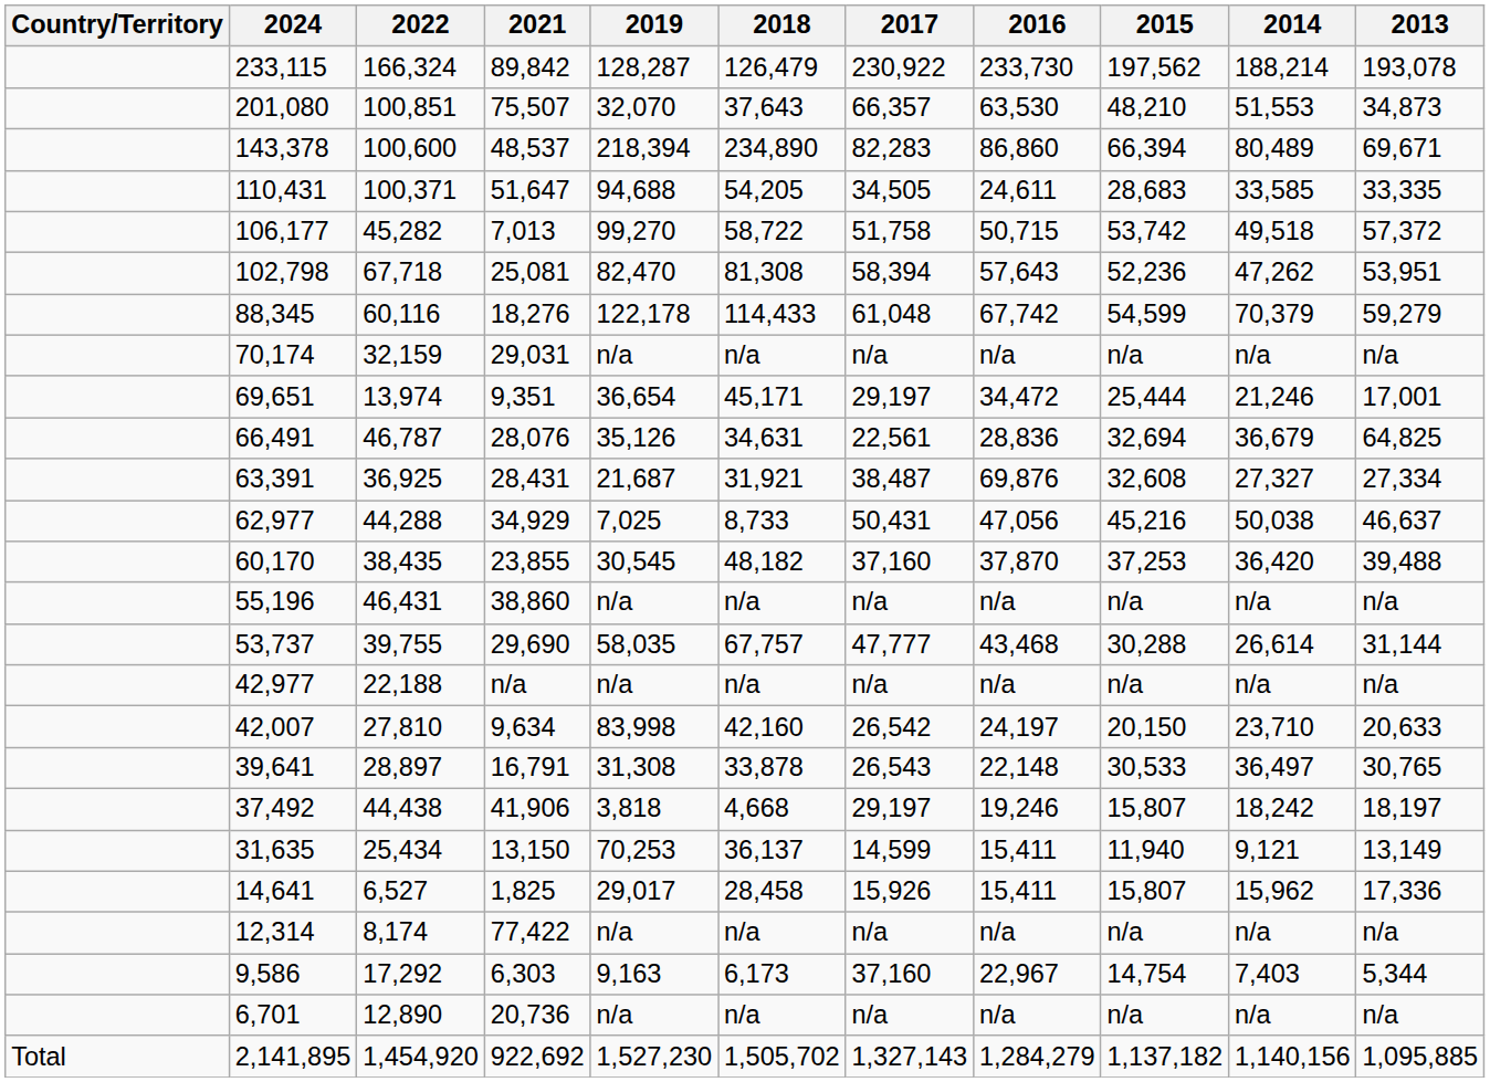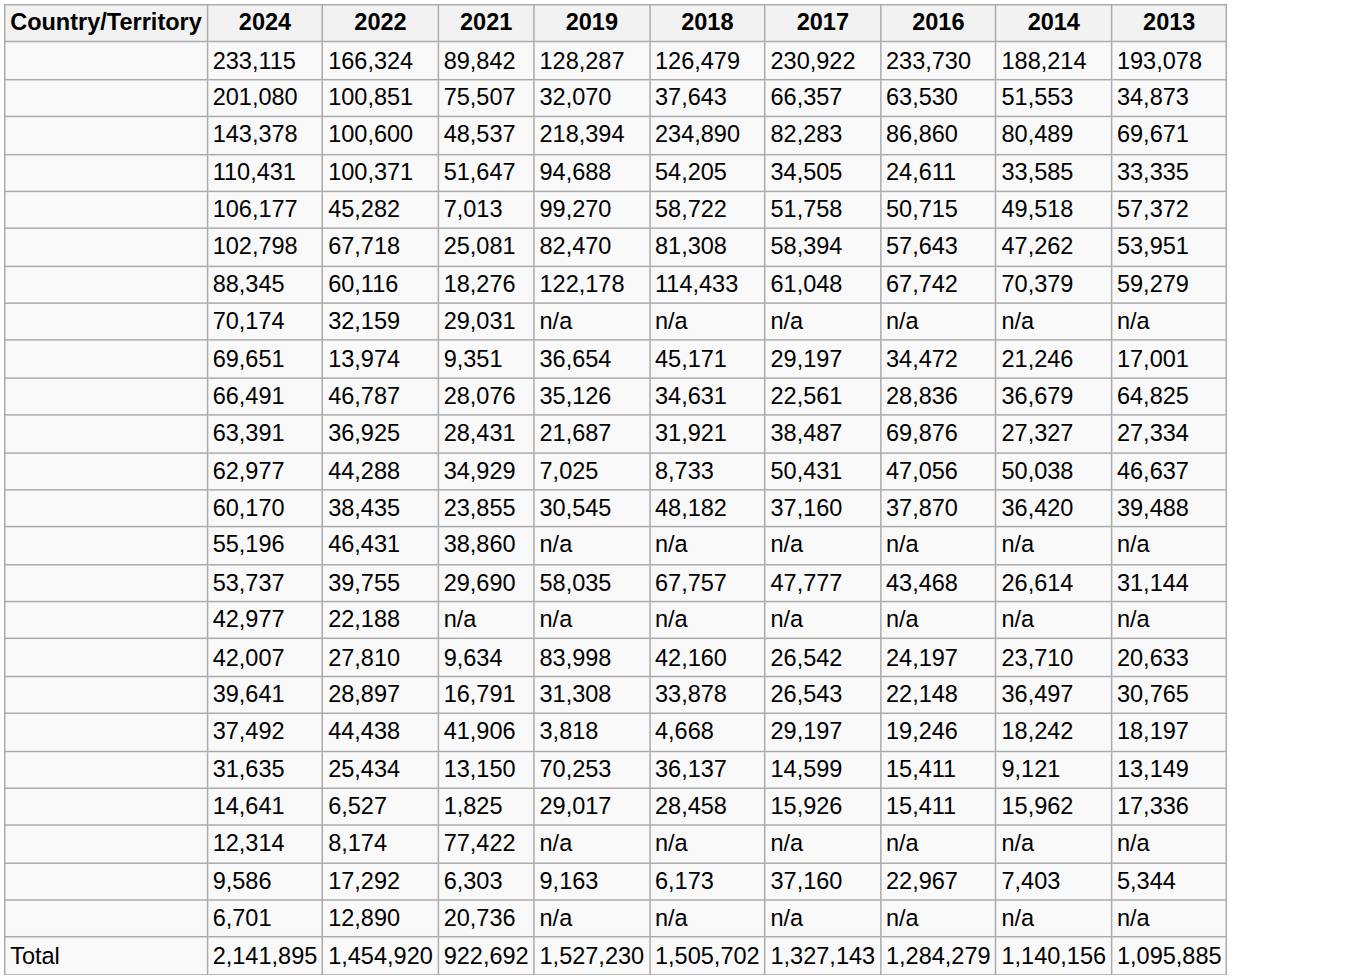 <table class="wikitable sortable collapsible">
 <tr>
 <th>Country/Territory</th>
 <th>2024</th>
 <th>2022</th>
 <th>2021</th>
 <th>2019</th>
 <th>2018</th>
 <th>2017</th>
 <th>2016</th>
-<th>2015</th>
 <th>2014</th>
 <th>2013</th>
 </tr>
 <tr>
 <td></td>
 <td>233,115</td>
 <td>166,324</td>
 <td>89,842</td>
 <td>128,287</td>
 <td>126,479</td>
 <td>230,922</td>
 <td>233,730</td>
-<td>197,562</td>
 <td>188,214</td>
 <td>193,078</td>
 </tr>
 <tr>
 <td></td>
 <td>201,080</td>
 <td>100,851</td>
 <td>75,507</td>
 <td>32,070</td>
 <td>37,643</td>
 <td>66,357</td>
 <td>63,530</td>
-<td>48,210</td>
 <td>51,553</td>
 <td>34,873</td>
 </tr>
 <tr>
 <td></td>
 <td>143,378</td>
 <td>100,600</td>
 <td>48,537</td>
 <td>218,394</td>
 <td>234,890</td>
 <td>82,283</td>
 <td>86,860</td>
-<td>66,394</td>
 <td>80,489</td>
 <td>69,671</td>
 </tr>
 <tr>
 <td></td>
 <td>110,431</td>
 <td>100,371</td>
 <td>51,647</td>
 <td>94,688</td>
 <td>54,205</td>
 <td>34,505</td>
 <td>24,611</td>
-<td>28,683</td>
 <td>33,585</td>
 <td>33,335</td>
 </tr>
 <tr>
 <td></td>
 <td>106,177</td>
 <td>45,282</td>
 <td>7,013</td>
 <td>99,270</td>
 <td>58,722</td>
 <td>51,758</td>
 <td>50,715</td>
-<td>53,742</td>
 <td>49,518</td>
 <td>57,372</td>
 </tr>
 <tr>
 <td></td>
 <td>102,798</td>
 <td>67,718</td>
 <td>25,081</td>
 <td>82,470</td>
 <td>81,308</td>
 <td>58,394</td>
 <td>57,643</td>
-<td>52,236</td>
 <td>47,262</td>
 <td>53,951</td>
 </tr>
 <tr>
 <td></td>
 <td>88,345</td>
 <td>60,116</td>
 <td>18,276</td>
 <td>122,178</td>
 <td>114,433</td>
 <td>61,048</td>
 <td>67,742</td>
-<td>54,599</td>
 <td>70,379</td>
 <td>59,279</td>
 </tr>
 <tr>
 <td></td>
 <td>70,174</td>
 <td>32,159</td>
 <td>29,031</td>
-<td>n/a</td>
 <td>n/a</td>
 <td>n/a</td>
 <td>n/a</td>
 <td>n/a</td>
 <td>n/a</td>
 <td>n/a</td>
 </tr>
 <tr>
 <td></td>
 <td>69,651</td>
 <td>13,974</td>
 <td>9,351</td>
 <td>36,654</td>
 <td>45,171</td>
 <td>29,197</td>
 <td>34,472</td>
-<td>25,444</td>
 <td>21,246</td>
 <td>17,001</td>
 </tr>
 <tr>
 <td></td>
 <td>66,491</td>
 <td>46,787</td>
 <td>28,076</td>
 <td>35,126</td>
 <td>34,631</td>
 <td>22,561</td>
 <td>28,836</td>
-<td>32,694</td>
 <td>36,679</td>
 <td>64,825</td>
 </tr>
 <tr>
 <td></td>
 <td>63,391</td>
 <td>36,925</td>
 <td>28,431</td>
 <td>21,687</td>
 <td>31,921</td>
 <td>38,487</td>
 <td>69,876</td>
-<td>32,608</td>
 <td>27,327</td>
 <td>27,334</td>
 </tr>
 <tr>
 <td></td>
 <td>62,977</td>
 <td>44,288</td>
 <td>34,929</td>
 <td>7,025</td>
 <td>8,733</td>
 <td>50,431</td>
 <td>47,056</td>
-<td>45,216</td>
 <td>50,038</td>
 <td>46,637</td>
 </tr>
 <tr>
 <td></td>
 <td>60,170</td>
 <td>38,435</td>
 <td>23,855</td>
 <td>30,545</td>
 <td>48,182</td>
 <td>37,160</td>
 <td>37,870</td>
-<td>37,253</td>
 <td>36,420</td>
 <td>39,488</td>
 </tr>
 <tr>
 <td></td>
 <td>55,196</td>
 <td>46,431</td>
 <td>38,860</td>
-<td>n/a</td>
 <td>n/a</td>
 <td>n/a</td>
 <td>n/a</td>
 <td>n/a</td>
 <td>n/a</td>
 <td>n/a</td>
 </tr>
 <tr>
 <td></td>
 <td>53,737</td>
 <td>39,755</td>
 <td>29,690</td>
 <td>58,035</td>
 <td>67,757</td>
 <td>47,777</td>
 <td>43,468</td>
-<td>30,288</td>
 <td>26,614</td>
 <td>31,144</td>
 </tr>
 <tr>
 <td></td>
 <td>42,977</td>
 <td>22,188</td>
-<td>n/a</td>
 <td>n/a</td>
 <td>n/a</td>
 <td>n/a</td>
 <td>n/a</td>
 <td>n/a</td>
 <td>n/a</td>
 <td>n/a</td>
 </tr>
 <tr>
 <td></td>
 <td>42,007</td>
 <td>27,810</td>
 <td>9,634</td>
 <td>83,998</td>
 <td>42,160</td>
 <td>26,542</td>
 <td>24,197</td>
-<td>20,150</td>
 <td>23,710</td>
 <td>20,633</td>
 </tr>
 <tr>
 <td></td>
 <td>39,641</td>
 <td>28,897</td>
 <td>16,791</td>
 <td>31,308</td>
 <td>33,878</td>
 <td>26,543</td>
 <td>22,148</td>
-<td>30,533</td>
 <td>36,497</td>
 <td>30,765</td>
 </tr>
 <tr>
 <td></td>
 <td>37,492</td>
 <td>44,438</td>
 <td>41,906</td>
 <td>3,818</td>
 <td>4,668</td>
 <td>29,197</td>
 <td>19,246</td>
-<td>15,807</td>
 <td>18,242</td>
 <td>18,197</td>
 </tr>
 <tr>
 <td></td>
 <td>31,635</td>
 <td>25,434</td>
 <td>13,150</td>
 <td>70,253</td>
 <td>36,137</td>
 <td>14,599</td>
 <td>15,411</td>
-<td>11,940</td>
 <td>9,121</td>
 <td>13,149</td>
 </tr>
 <tr>
 <td></td>
 <td>14,641</td>
 <td>6,527</td>
 <td>1,825</td>
 <td>29,017</td>
 <td>28,458</td>
 <td>15,926</td>
 <td>15,411</td>
-<td>15,807</td>
 <td>15,962</td>
 <td>17,336</td>
 </tr>
 <tr>
 <td></td>
 <td>12,314</td>
 <td>8,174</td>
 <td>77,422</td>
-<td>n/a</td>
 <td>n/a</td>
 <td>n/a</td>
 <td>n/a</td>
 <td>n/a</td>
 <td>n/a</td>
 <td>n/a</td>
 </tr>
 <tr>
 <td></td>
 <td>9,586</td>
 <td>17,292</td>
 <td>6,303</td>
 <td>9,163</td>
 <td>6,173</td>
 <td>37,160</td>
 <td>22,967</td>
-<td>14,754</td>
 <td>7,403</td>
 <td>5,344</td>
 </tr>
 <tr>
 <td></td>
 <td>6,701</td>
 <td>12,890</td>
 <td>20,736</td>
-<td>n/a</td>
 <td>n/a</td>
 <td>n/a</td>
 <td>n/a</td>
 <td>n/a</td>
 <td>n/a</td>
 <td>n/a</td>
 </tr>
 <tr>
 <td>Total</td>
 <td>2,141,895</td>
 <td>1,454,920</td>
 <td>922,692</td>
 <td>1,527,230</td>
 <td>1,505,702</td>
 <td>1,327,143</td>
 <td>1,284,279</td>
-<td>1,137,182</td>
 <td>1,140,156</td>
 <td>1,095,885</td>
 </tr>
 </table>
